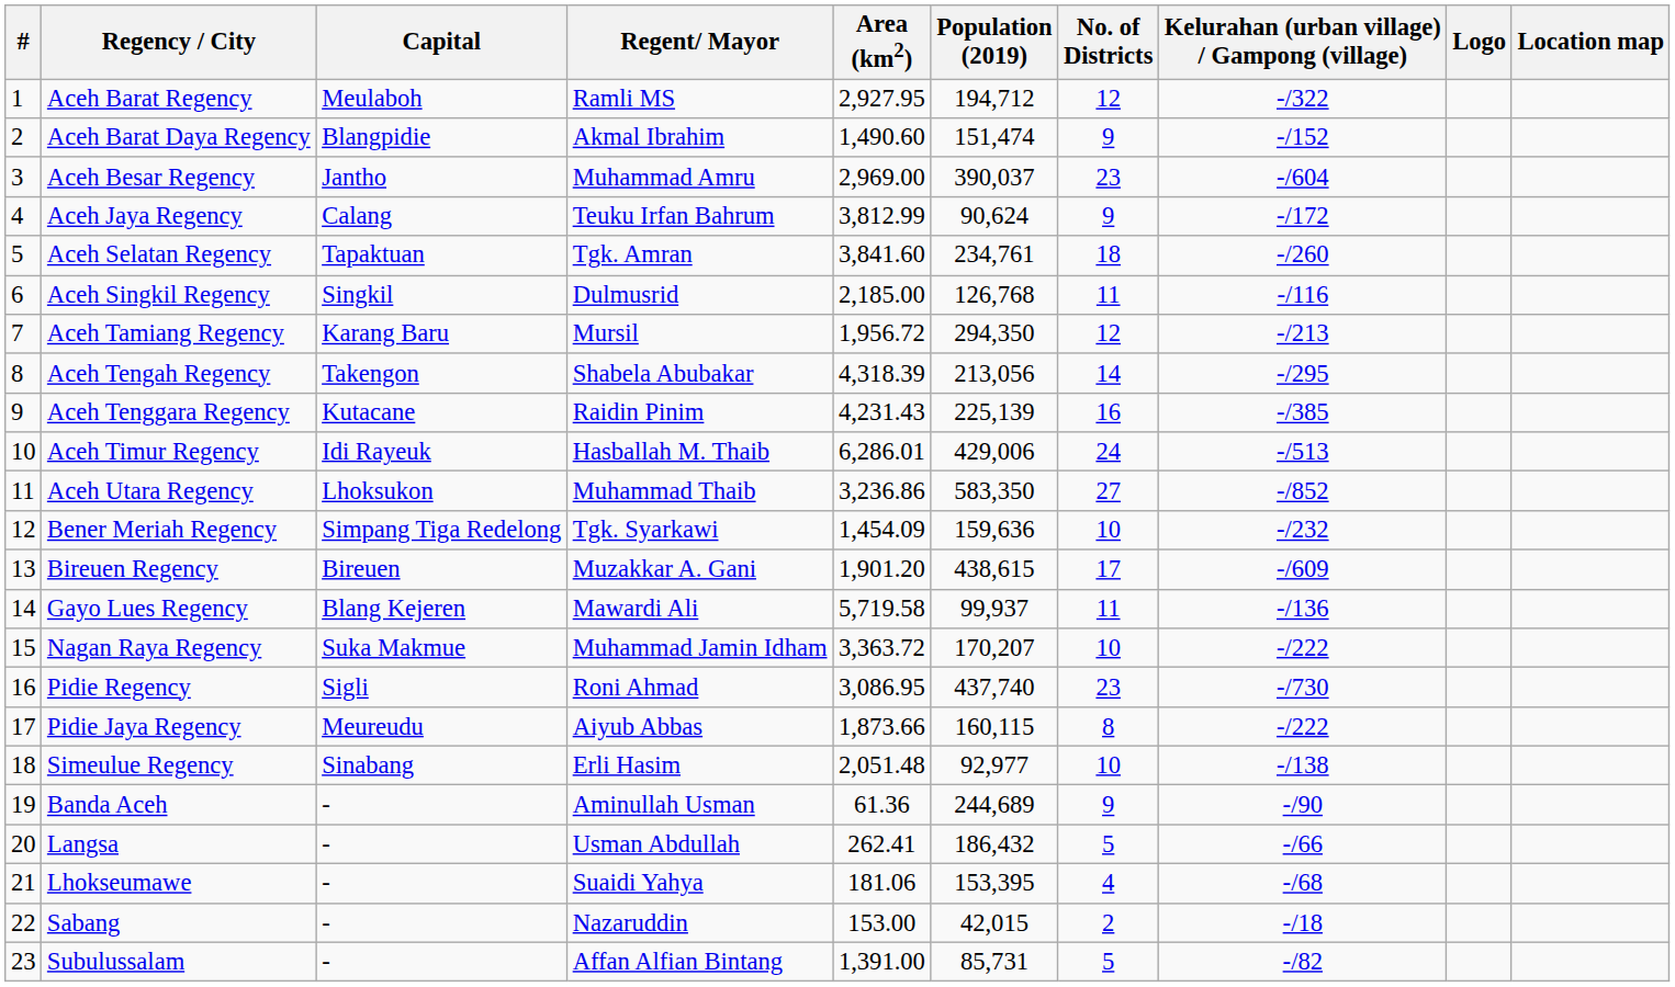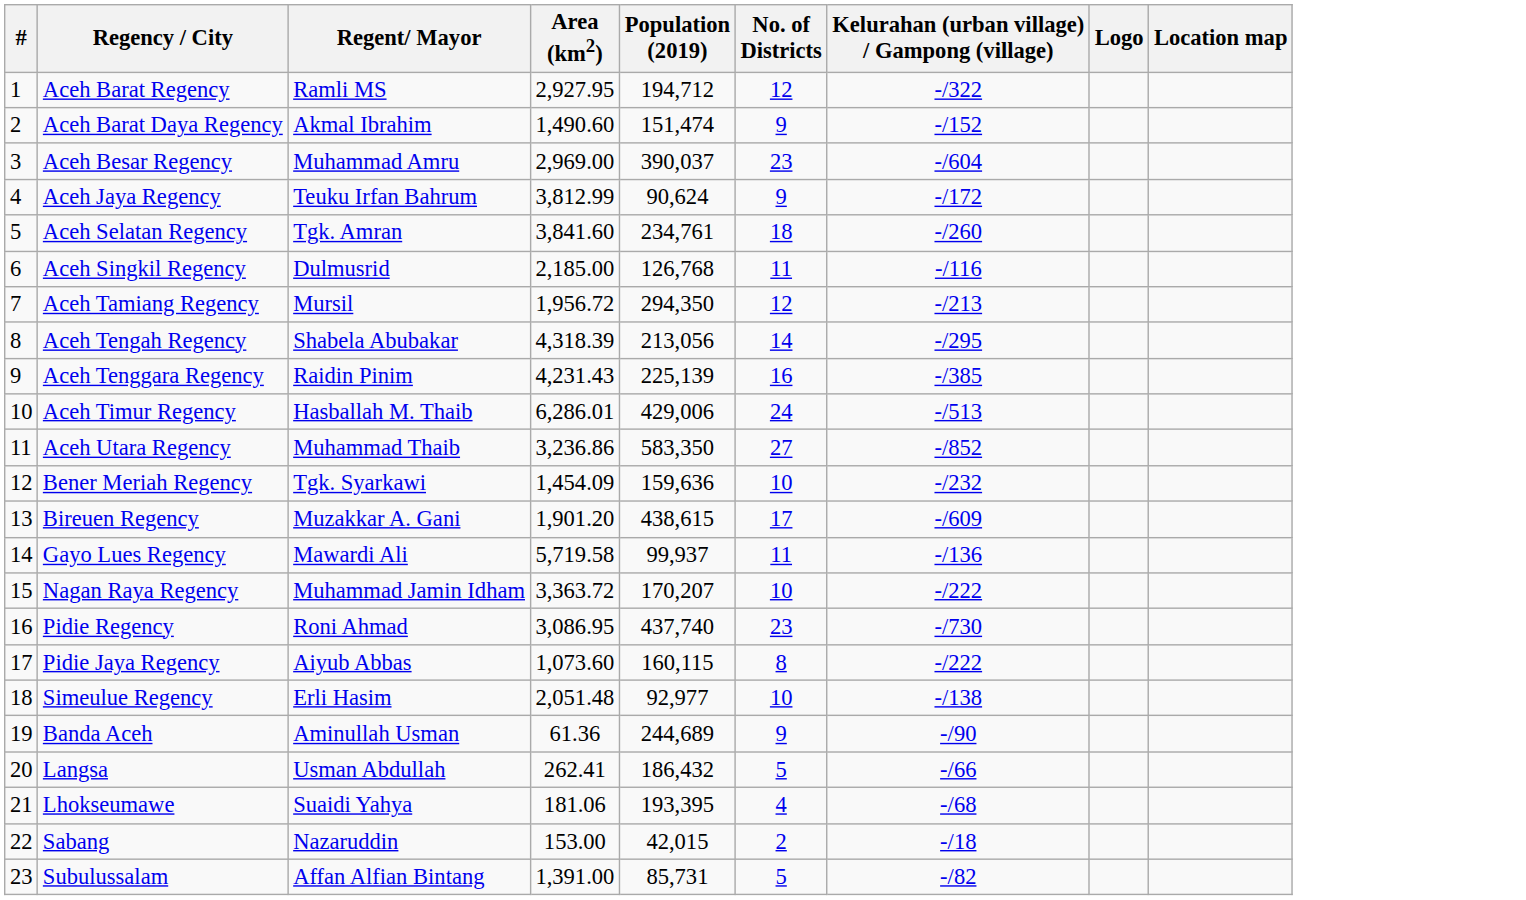 <table class="wikitable sortable mw-collapsible">
 <tr>
 <th>#</th>
 <th>Regency / City</th>
-<th>Capital</th>
 <th>Regent/ Mayor</th>
 <th>Area <br>(km<sup>2</sup>)</th>
 <th>Population<br>(2019)</th>
 <th>No. of<br>Districts</th>
 <th>Kelurahan (urban village)<br>/ Gampong (village)</th>
 <th>Logo</th>
 <th>Location map</th>
 </tr>
 <tr>
 <td>1</td>
 <td><a href='#'>Aceh Barat Regency</a></td>
-<td><a href='#'>Meulaboh</a></td>
 <td><a href='#'>Ramli MS</a></td>
 <td align="center">2,927.95</td>
 <td align="center">194,712</td>
 <td align="center"><a href='#'>12</a></td>
 <td align="center"><a href='#'>-/322</a></td>
 <td></td>
 <td></td>
 </tr>
 <tr>
 <td>2</td>
 <td><a href='#'>Aceh Barat Daya Regency</a></td>
-<td><a href='#'>Blangpidie</a></td>
 <td><a href='#'>Akmal Ibrahim</a></td>
 <td align="center">1,490.60</td>
 <td align="center">151,474</td>
 <td align="center"><a href='#'>9</a></td>
 <td align="center"><a href='#'>-/152</a></td>
 <td></td>
 <td></td>
 </tr>
 <tr>
 <td>3</td>
 <td><a href='#'>Aceh Besar Regency</a></td>
-<td><a href='#'>Jantho</a></td>
 <td><a href='#'>Muhammad Amru</a></td>
 <td align="center">2,969.00</td>
 <td align="center">390,037</td>
 <td align="center"><a href='#'>23</a></td>
 <td align="center"><a href='#'>-/604</a></td>
 <td></td>
 <td></td>
 </tr>
 <tr>
 <td>4</td>
 <td><a href='#'>Aceh Jaya Regency</a></td>
-<td><a href='#'>Calang</a></td>
 <td><a href='#'>Teuku Irfan Bahrum</a></td>
 <td align="center">3,812.99</td>
 <td align="center">90,624</td>
 <td align="center"><a href='#'>9</a></td>
 <td align="center"><a href='#'>-/172</a></td>
 <td></td>
 <td></td>
 </tr>
 <tr>
 <td>5</td>
 <td><a href='#'>Aceh Selatan Regency</a></td>
-<td><a href='#'>Tapaktuan</a></td>
 <td><a href='#'>Tgk. Amran</a></td>
 <td align="center">3,841.60</td>
 <td align="center">234,761</td>
 <td align="center"><a href='#'>18</a></td>
 <td align="center"><a href='#'>-/260</a></td>
 <td></td>
 <td></td>
 </tr>
 <tr>
 <td>6</td>
 <td><a href='#'>Aceh Singkil Regency</a></td>
-<td><a href='#'>Singkil</a></td>
 <td><a href='#'>Dulmusrid</a></td>
 <td align="center">2,185.00</td>
 <td align="center">126,768</td>
 <td align="center"><a href='#'>11</a></td>
 <td align="center"><a href='#'>-/116</a></td>
 <td></td>
 <td></td>
 </tr>
 <tr>
 <td>7</td>
 <td><a href='#'>Aceh Tamiang Regency</a></td>
-<td><a href='#'>Karang Baru</a></td>
 <td><a href='#'>Mursil</a></td>
 <td align="center">1,956.72</td>
 <td align="center">294,350</td>
 <td align="center"><a href='#'>12</a></td>
 <td align="center"><a href='#'>-/213</a></td>
 <td></td>
 <td></td>
 </tr>
 <tr>
 <td>8</td>
 <td><a href='#'>Aceh Tengah Regency</a></td>
-<td><a href='#'>Takengon</a></td>
 <td><a href='#'>Shabela Abubakar</a></td>
 <td align="center">4,318.39</td>
 <td align="center">213,056</td>
 <td align="center"><a href='#'>14</a></td>
 <td align="center"><a href='#'>-/295</a></td>
 <td></td>
 <td></td>
 </tr>
 <tr>
 <td>9</td>
 <td><a href='#'>Aceh Tenggara Regency</a></td>
-<td><a href='#'>Kutacane</a></td>
 <td><a href='#'>Raidin Pinim</a></td>
 <td align="center">4,231.43</td>
 <td align="center">225,139</td>
 <td align="center"><a href='#'>16</a></td>
 <td align="center"><a href='#'>-/385</a></td>
 <td></td>
 <td></td>
 </tr>
 <tr>
 <td>10</td>
 <td><a href='#'>Aceh Timur Regency</a></td>
-<td><a href='#'>Idi Rayeuk</a></td>
 <td><a href='#'>Hasballah M. Thaib</a></td>
 <td align="center">6,286.01</td>
 <td align="center">429,006</td>
 <td align="center"><a href='#'>24</a></td>
 <td align="center"><a href='#'>-/513</a></td>
 <td></td>
 <td></td>
 </tr>
 <tr>
 <td>11</td>
 <td><a href='#'>Aceh Utara Regency</a></td>
-<td><a href='#'>Lhoksukon</a></td>
 <td><a href='#'>Muhammad Thaib</a></td>
 <td align="center">3,236.86</td>
 <td align="center">583,350</td>
 <td align="center"><a href='#'>27</a></td>
 <td align="center"><a href='#'>-/852</a></td>
 <td></td>
 <td></td>
 </tr>
 <tr>
 <td>12</td>
 <td><a href='#'>Bener Meriah Regency</a></td>
-<td><a href='#'>Simpang Tiga Redelong</a></td>
 <td><a href='#'>Tgk. Syarkawi</a></td>
 <td align="center">1,454.09</td>
 <td align="center">159,636</td>
 <td align="center"><a href='#'>10</a></td>
 <td align="center"><a href='#'>-/232</a></td>
 <td></td>
 <td></td>
 </tr>
 <tr>
 <td>13</td>
 <td><a href='#'>Bireuen Regency</a></td>
-<td><a href='#'>Bireuen</a></td>
 <td><a href='#'>Muzakkar A. Gani</a></td>
 <td align="center">1,901.20</td>
 <td align="center">438,615</td>
 <td align="center"><a href='#'>17</a></td>
 <td align="center"><a href='#'>-/609</a></td>
 <td></td>
 <td></td>
 </tr>
 <tr>
 <td>14</td>
 <td><a href='#'>Gayo Lues Regency</a></td>
-<td><a href='#'>Blang Kejeren</a></td>
 <td><a href='#'>Mawardi Ali</a></td>
 <td align="center">5,719.58</td>
 <td align="center">99,937</td>
 <td align="center"><a href='#'>11</a></td>
 <td align="center"><a href='#'>-/136</a></td>
 <td></td>
 <td></td>
 </tr>
 <tr>
 <td>15</td>
 <td><a href='#'>Nagan Raya Regency</a></td>
-<td><a href='#'>Suka Makmue</a></td>
 <td><a href='#'>Muhammad Jamin Idham</a></td>
 <td align="center">3,363.72</td>
 <td align="center">170,207</td>
 <td align="center"><a href='#'>10</a></td>
 <td align="center"><a href='#'>-/222</a></td>
 <td></td>
 <td></td>
 </tr>
 <tr>
 <td>16</td>
 <td><a href='#'>Pidie Regency</a></td>
-<td><a href='#'>Sigli</a></td>
 <td><a href='#'>Roni Ahmad</a></td>
 <td align="center">3,086.95</td>
 <td align="center">437,740</td>
 <td align="center"><a href='#'>23</a></td>
 <td align="center"><a href='#'>-/730</a></td>
 <td></td>
 <td></td>
 </tr>
 <tr>
 <td>17</td>
 <td><a href='#'>Pidie Jaya Regency</a></td>
-<td><a href='#'>Meureudu</a></td>
 <td><a href='#'>Aiyub Abbas</a></td>
-<td align="center">1,873.66</td>
+<td align="center">1,073.60</td>
 <td align="center">160,115</td>
 <td align="center"><a href='#'>8</a></td>
 <td align="center"><a href='#'>-/222</a></td>
 <td></td>
 <td></td>
 </tr>
 <tr>
 <td>18</td>
 <td><a href='#'>Simeulue Regency</a></td>
-<td><a href='#'>Sinabang</a></td>
 <td><a href='#'>Erli Hasim</a></td>
 <td align="center">2,051.48</td>
 <td align="center">92,977</td>
 <td align="center"><a href='#'>10</a></td>
 <td align="center"><a href='#'>-/138</a></td>
 <td></td>
 <td></td>
 </tr>
 <tr>
 <td>19</td>
 <td><a href='#'>Banda Aceh</a></td>
-<td>-</td>
 <td><a href='#'>Aminullah Usman</a></td>
 <td align="center">61.36</td>
 <td align="center">244,689</td>
 <td align="center"><a href='#'>9</a></td>
 <td align="center"><a href='#'>-/90</a></td>
 <td></td>
 <td></td>
 </tr>
 <tr>
 <td>20</td>
 <td><a href='#'>Langsa</a></td>
-<td>-</td>
 <td><a href='#'>Usman Abdullah</a></td>
 <td align="center">262.41</td>
 <td align="center">186,432</td>
 <td align="center"><a href='#'>5</a></td>
 <td align="center"><a href='#'>-/66</a></td>
 <td></td>
 <td></td>
 </tr>
 <tr>
 <td>21</td>
 <td><a href='#'>Lhokseumawe</a></td>
-<td>-</td>
 <td><a href='#'>Suaidi Yahya</a></td>
 <td align="center">181.06</td>
-<td align="center">153,395</td>
+<td align="center">193,395</td>
 <td align="center"><a href='#'>4</a></td>
 <td align="center"><a href='#'>-/68</a></td>
 <td></td>
 <td></td>
 </tr>
 <tr>
 <td>22</td>
 <td><a href='#'>Sabang</a></td>
-<td>-</td>
 <td><a href='#'>Nazaruddin</a></td>
 <td align="center">153.00</td>
 <td align="center">42,015</td>
 <td align="center"><a href='#'>2</a></td>
 <td align="center"><a href='#'>-/18</a></td>
 <td></td>
 <td></td>
 </tr>
 <tr>
 <td>23</td>
 <td><a href='#'>Subulussalam</a></td>
-<td>-</td>
 <td><a href='#'>Affan Alfian Bintang</a></td>
 <td align="center">1,391.00</td>
 <td align="center">85,731</td>
 <td align="center"><a href='#'>5</a></td>
 <td align="center"><a href='#'>-/82</a></td>
 <td></td>
 <td></td>
 </tr>
 </table>
